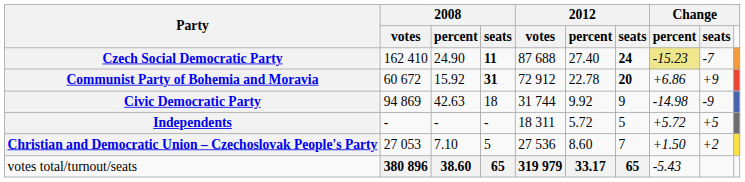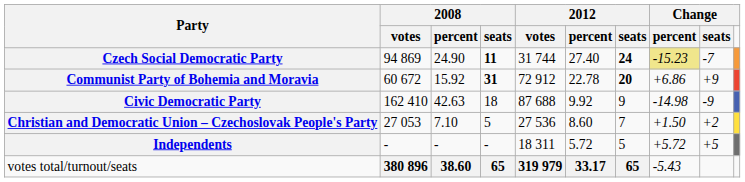 <table class="wikitable">
 <tr>
 <th rowspan=2>Party</th>
 <th colspan=3>2008</th>
 <th colspan=3>2012</th>
 <th colspan=3>Change</th>
 </tr>
 <tr>
 <th>votes</th>
 <th>percent</th>
 <th>seats</th>
 <th>votes</th>
 <th>percent</th>
 <th>seats</th>
 <th>percent</th>
 <th>seats</th>
 <td></td>
 </tr>
 <tr>
 <th><a href='#'>Czech Social Democratic Party</a></th>
-<td>162 410</td>
+<td>94 869</td>
 <td>24.90</td>
 <td><strong>11</strong></td>
-<td>87 688</td>
+<td>31 744</td>
 <td>27.40</td>
 <td><strong>24</strong></td>
 <td style="background: khaki;"><em>-15.23</em></td>
 <td><em>-7</em></td>
 <td style="background:#f79a3a;"></td>
 </tr>
 <tr>
 <th><a href='#'>Communist Party of Bohemia and Moravia</a></th>
 <td>60 672</td>
 <td>15.92</td>
 <td><strong>31</strong></td>
 <td>72 912</td>
 <td>22.78</td>
 <td><strong>20</strong></td>
 <td><em>+6.86</em></td>
 <td><em>+9</em></td>
 <td style="background:#ed4431;"></td>
 </tr>
 <tr>
 <th><a href='#'>Civic Democratic Party</a></th>
-<td>94 869</td>
+<td>162 410</td>
 <td>42.63</td>
 <td>18</td>
-<td>31 744</td>
+<td>87 688</td>
 <td>9.92</td>
 <td>9</td>
 <td><em>-14.98</em></td>
 <td><em>-9</em></td>
 <td style="background:#4761b1;"></td>
+</tr>
+<tr>
+<th><a href='#'>Christian and Democratic Union – Czechoslovak People's Party</a></th>
+<td>27 053</td>
+<td>7.10</td>
+<td>5</td>
+<td>27 536</td>
+<td>8.60</td>
+<td>7</td>
+<td><em>+1.50</em></td>
+<td><em>+2</em></td>
+<td style="background:#ffe03e;"></td>
 </tr>
 <tr>
 <th><a href='#'>Independents</a></th>
 <td>-</td>
 <td>-</td>
 <td>-</td>
 <td>18 311</td>
 <td>5.72</td>
 <td>5</td>
 <td><em>+5.72</em></td>
 <td><em>+5</em></td>
 <td style="background:#6e6e6e;"></td>
 </tr>
 <tr>
-<th><a href='#'>Christian and Democratic Union – Czechoslovak People's Party</a></th>
-<td>27 053</td>
-<td>7.10</td>
-<td>5</td>
-<td>27 536</td>
-<td>8.60</td>
-<td>7</td>
-<td><em>+1.50</em></td>
-<td><em>+2</em></td>
-<td style="background:#ffe03e;"></td>
-</tr>
-<tr>
 <td>votes total/turnout/seats</td>
 <th>380 896</th>
 <th>38.60</th>
 <th>65</th>
 <th>319 979</th>
 <th>33.17</th>
 <th>65</th>
 <td><em>-5.43</em></td>
 <td></td>
 </tr>
 </table>
